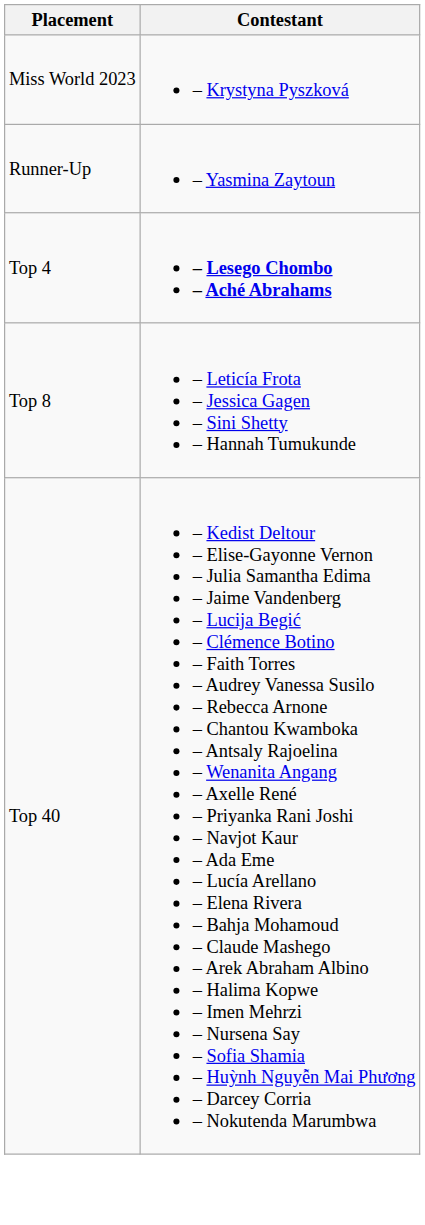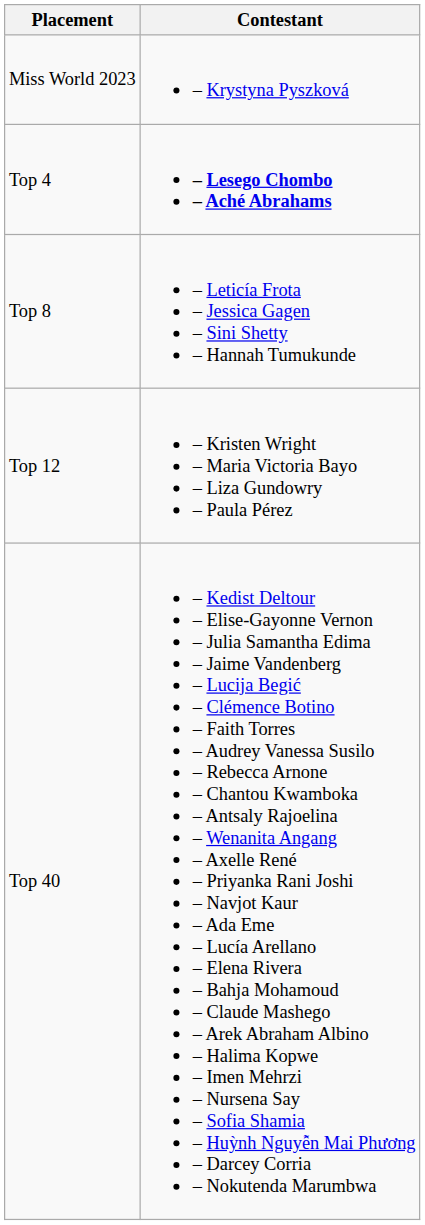 <table class="wikitable sortable" style="font-size:95%;">
 <tr>
 <th>Placement</th>
 <th>Contestant</th>
 </tr>
 <tr>
 <td>Miss World 2023</td>
 <td><br><ul><li> – <a href='#'>Krystyna Pyszková</a></li></ul></td>
 </tr>
 <tr>
-<td>Runner-Up</td>
-<td><br><ul><li> – <a href='#'>Yasmina Zaytoun</a></li></ul></td>
-</tr>
-<tr>
 <td>Top 4</td>
 <td><strong><br><ul><li> – <a href='#'>Lesego Chombo</a></li><li> – <a href='#'>Aché Abrahams</a></li></ul></strong></td>
 </tr>
 <tr>
 <td>Top 8</td>
 <td><br><ul><li> – <a href='#'>Leticía Frota</a></li><li> – <a href='#'>Jessica Gagen</a></li><li> – <a href='#'>Sini Shetty</a></li><li> – Hannah Tumukunde</li></ul></td>
 </tr>
 <tr>
+<td>Top 12</td>
+<td><br><ul><li> – Kristen Wright</li><li> – Maria Victoria Bayo</li><li> – Liza Gundowry</li><li> – Paula Pérez</li></ul></td>
+</tr>
+<tr>
 <td>Top 40</td>
 <td><br><ul><li> – <a href='#'>Kedist Deltour</a></li><li> – Elise-Gayonne Vernon</li><li> – Julia Samantha Edima</li><li> – Jaime Vandenberg</li><li> – <a href='#'>Lucija Begić</a></li><li> – <a href='#'>Clémence Botino</a></li><li> – Faith Torres</li><li> – Audrey Vanessa Susilo</li><li> – Rebecca Arnone</li><li> – Chantou Kwamboka</li><li> – Antsaly Rajoelina</li><li> – <a href='#'>Wenanita Angang</a></li><li> – Axelle René</li><li> – Priyanka Rani Joshi</li><li> – Navjot Kaur</li><li> – Ada Eme</li><li> – Lucía Arellano</li><li> – Elena Rivera</li><li> – Bahja Mohamoud</li><li> – Claude Mashego</li><li> – Arek Abraham Albino</li><li> – Halima Kopwe</li><li> – Imen Mehrzi</li><li> – Nursena Say</li><li> – <a href='#'>Sofia Shamia</a></li><li> – <a href='#'>Huỳnh Nguyễn Mai Phương</a></li><li> – Darcey Corria</li><li> – Nokutenda Marumbwa</li></ul></td>
 </tr>
 </table>
